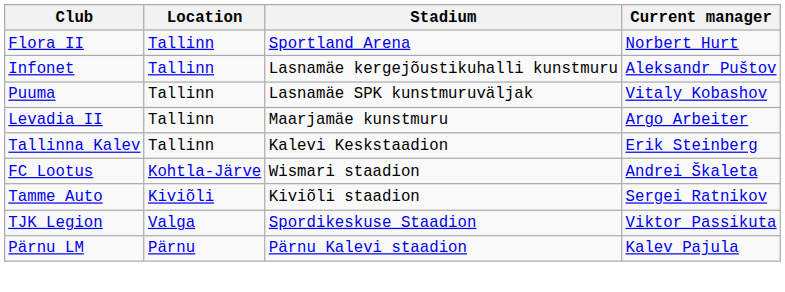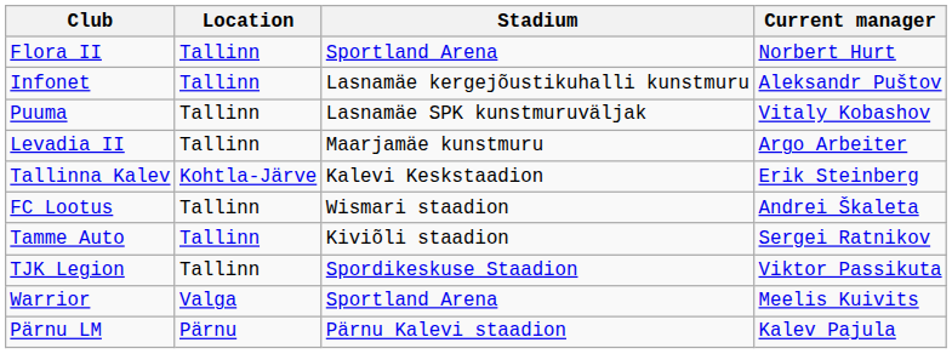 <table class="wikitable">
 <tr>
 <th>Club</th>
 <th>Location</th>
 <th>Stadium</th>
 <th>Current manager</th>
 </tr>
 <tr>
 <td><a href='#'>Flora II</a></td>
 <td><a href='#'>Tallinn</a></td>
 <td><a href='#'>Sportland Arena</a></td>
 <td> <a href='#'>Norbert Hurt</a></td>
 </tr>
 <tr>
 <td><a href='#'>Infonet</a></td>
 <td><a href='#'>Tallinn</a></td>
 <td>Lasnamäe kergejõustikuhalli kunstmuru</td>
 <td> <a href='#'>Aleksandr Puštov</a></td>
 </tr>
 <tr>
 <td><a href='#'>Puuma</a></td>
 <td>Tallinn</td>
 <td>Lasnamäe SPK kunstmuruväljak</td>
 <td> <a href='#'>Vitaly Kobashov</a></td>
 </tr>
 <tr>
 <td><a href='#'>Levadia II</a></td>
 <td>Tallinn</td>
 <td>Maarjamäe kunstmuru</td>
 <td> <a href='#'>Argo Arbeiter</a></td>
 </tr>
 <tr>
 <td><a href='#'>Tallinna Kalev</a></td>
-<td>Tallinn</td>
+<td><a href='#'>Kohtla-Järve</a></td>
 <td>Kalevi Keskstaadion</td>
 <td> <a href='#'>Erik Steinberg</a></td>
 </tr>
 <tr>
 <td><a href='#'>FC Lootus</a></td>
-<td><a href='#'>Kohtla-Järve</a></td>
+<td>Tallinn</td>
 <td>Wismari staadion</td>
 <td> <a href='#'>Andrei Škaleta</a></td>
 </tr>
 <tr>
 <td><a href='#'>Tamme Auto</a></td>
-<td><a href='#'>Kiviõli</a></td>
+<td><a href='#'>Tallinn</a></td>
 <td>Kiviõli staadion</td>
 <td> <a href='#'>Sergei Ratnikov</a></td>
 </tr>
 <tr>
 <td><a href='#'>TJK Legion</a></td>
-<td><a href='#'>Valga</a></td>
+<td>Tallinn</td>
 <td><a href='#'>Spordikeskuse Staadion</a></td>
 <td> <a href='#'>Viktor Passikuta</a></td>
+</tr>
+<tr>
+<td><a href='#'>Warrior</a></td>
+<td><a href='#'>Valga</a></td>
+<td><a href='#'>Sportland Arena</a></td>
+<td> <a href='#'>Meelis Kuivits</a></td>
 </tr>
 <tr>
 <td><a href='#'>Pärnu LM</a></td>
 <td><a href='#'>Pärnu</a></td>
 <td><a href='#'>Pärnu Kalevi staadion</a></td>
 <td> <a href='#'>Kalev Pajula</a></td>
 </tr>
 </table>
